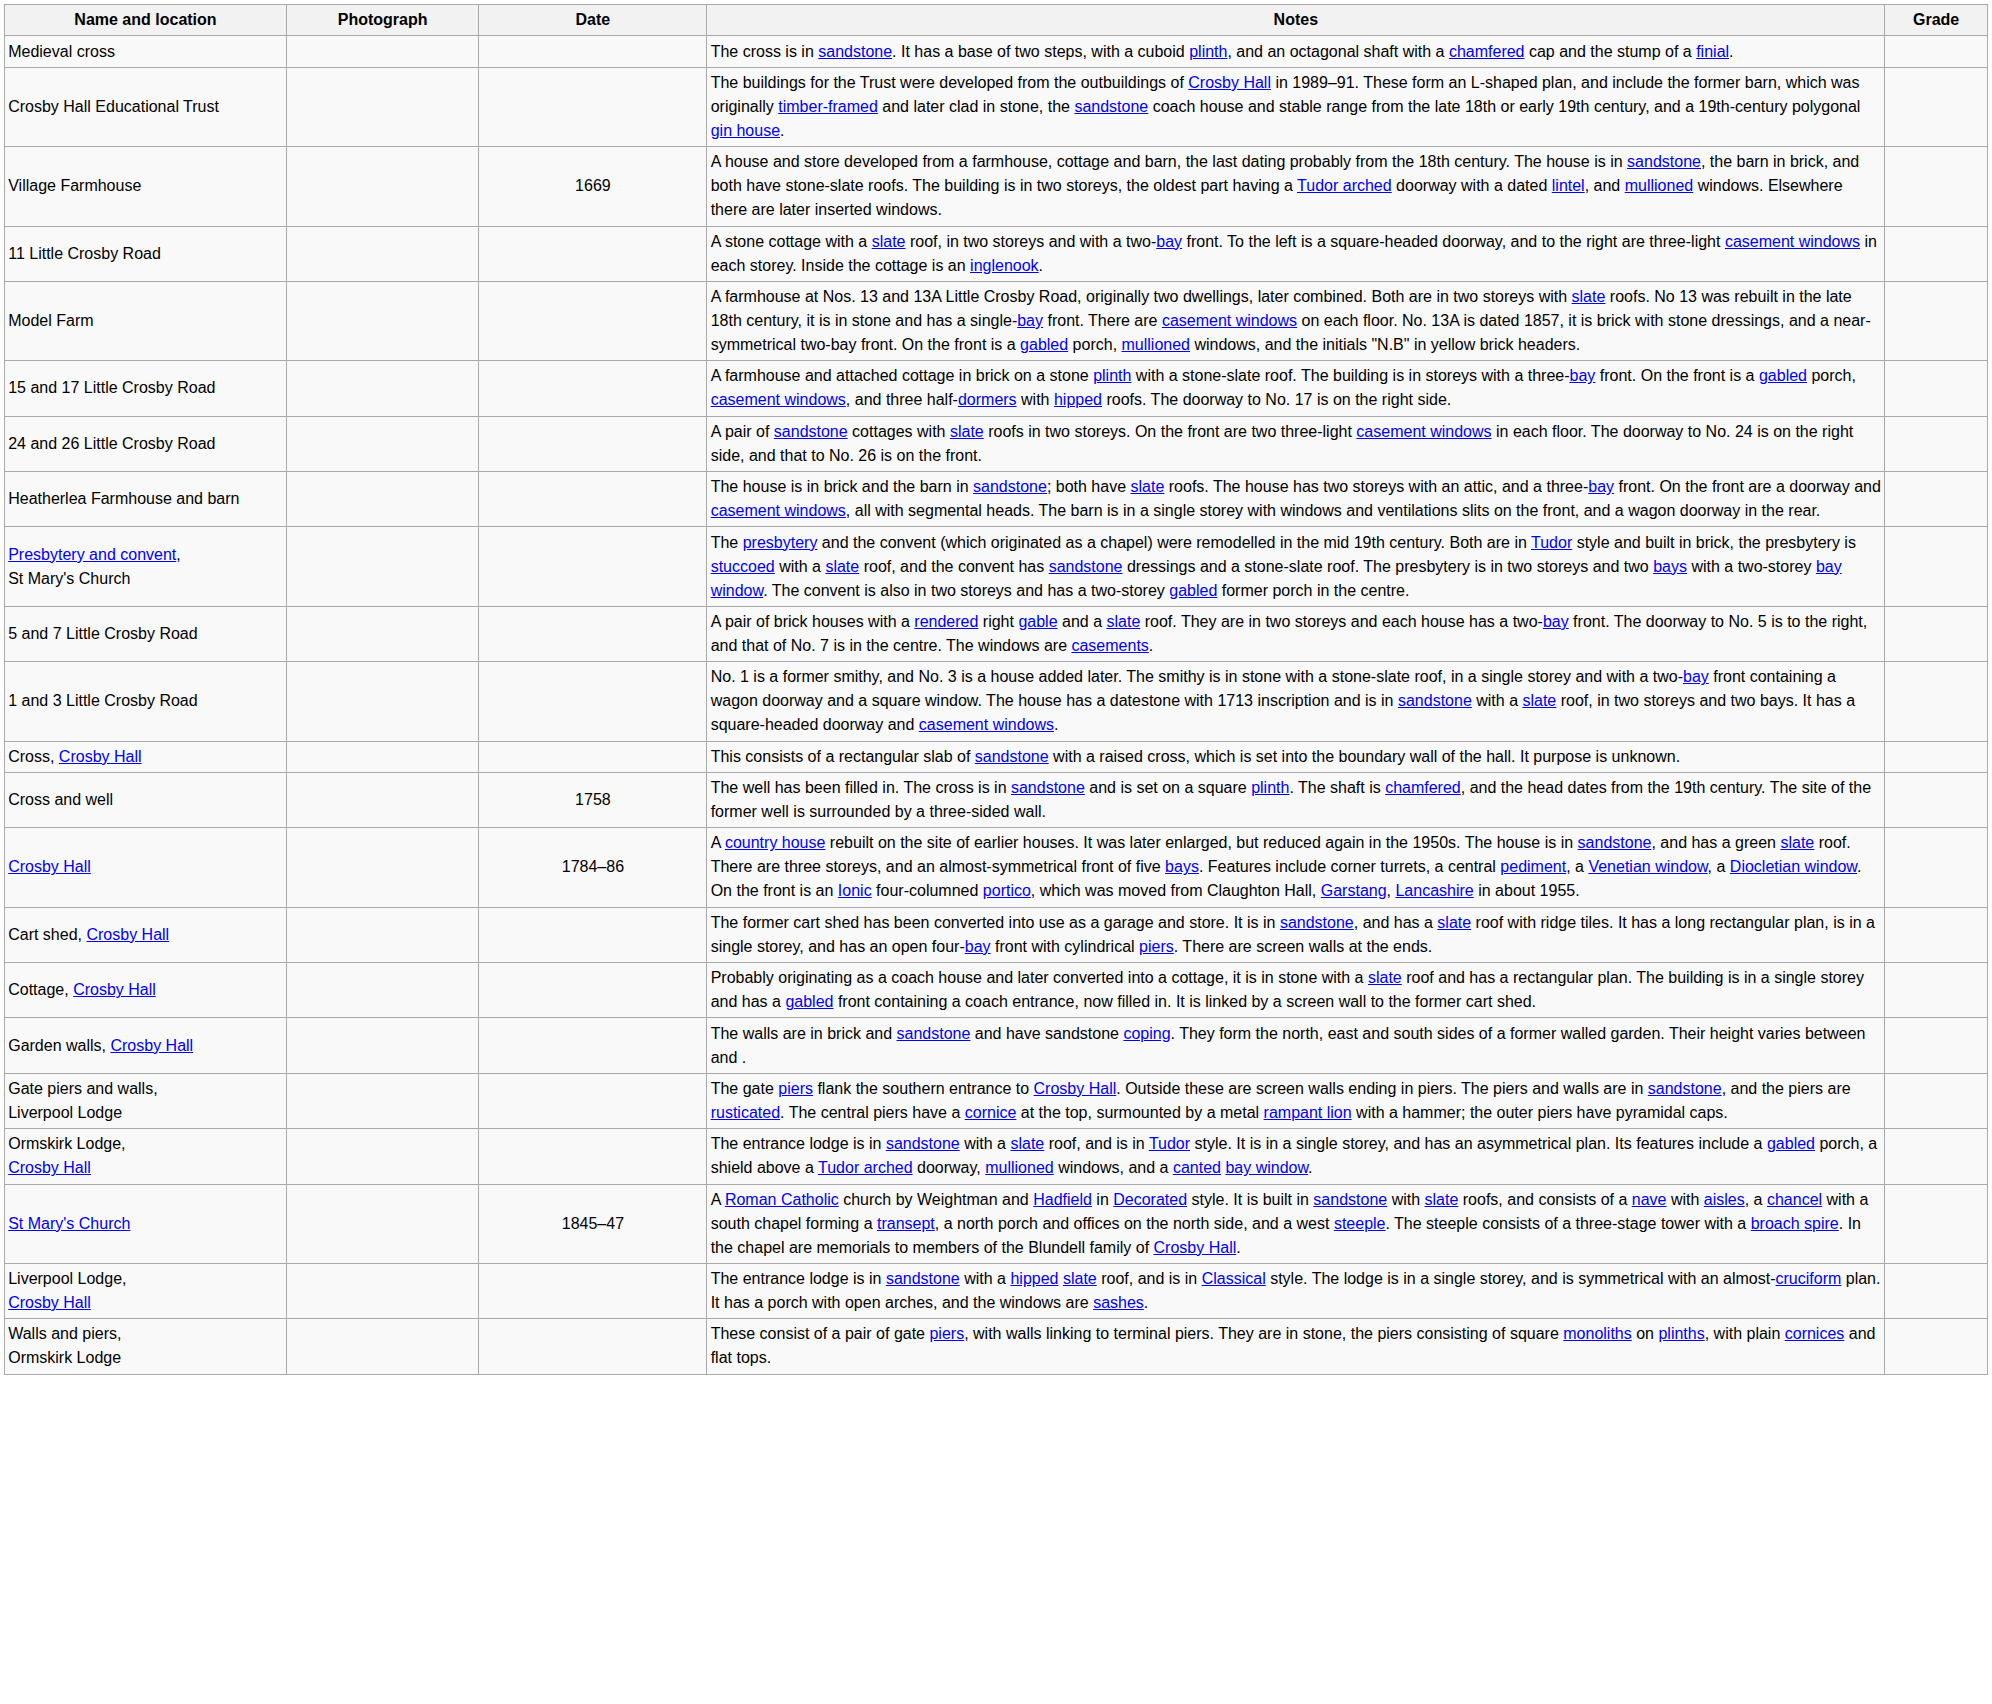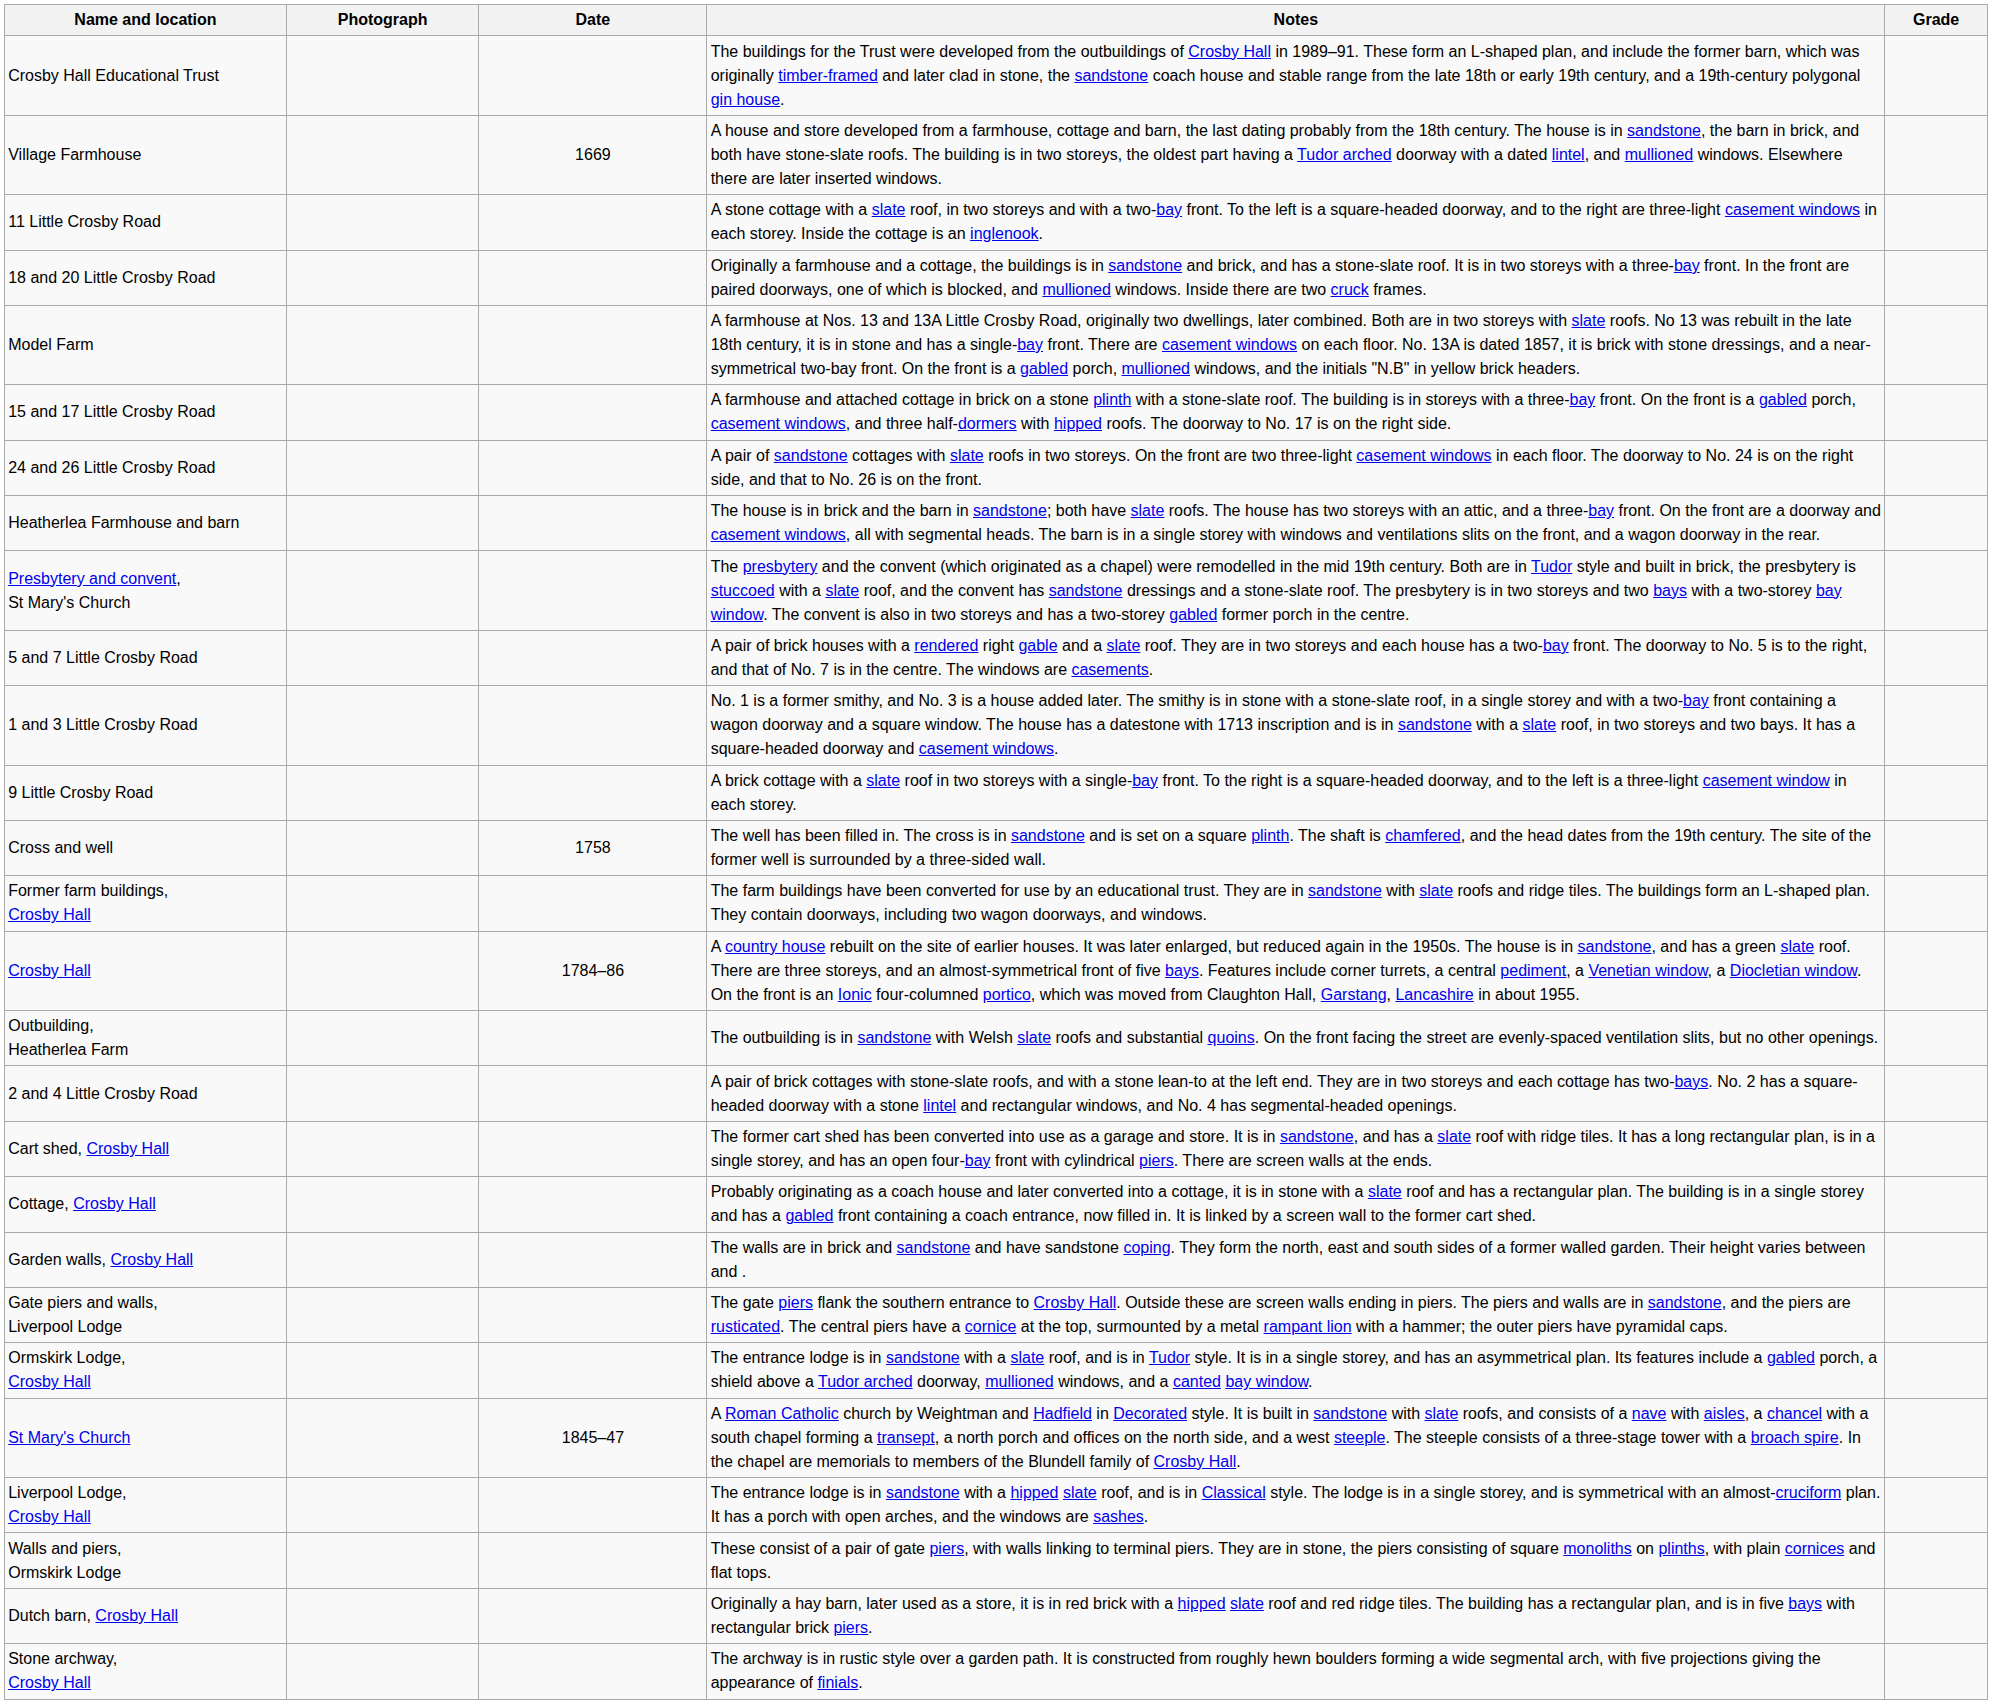 <table class="wikitable sortable plainrowheaders" style="width:100%;border:0px;text-align:left;line-height:150%;">
 <tr>
 <th scope="col"  style="width:150px">Name and location</th>
 <th scope="col"  style="width:100px" class="unsortable">Photograph</th>
 <th scope="col"  style="width:120px">Date</th>
 <th scope="col"  style="width:650px" class="unsortable">Notes</th>
 <th scope="col"  style="width:50px">Grade</th>
-</tr>
-<tr>
-<td>Medieval cross<br><small></small></td>
-<td></td>
-<td align="center"></td>
-<td>The cross is in <a href='#'>sandstone</a>.  It has a base of two steps, with a cuboid <a href='#'>plinth</a>, and an octagonal shaft with a <a href='#'>chamfered</a> cap and the stump of a <a href='#'>finial</a>.</td>
-<td align="center" ></td>
 </tr>
 <tr>
 <td>Crosby Hall Educational Trust<br><small></small></td>
 <td></td>
 <td align="center"></td>
 <td>The buildings for the Trust were developed from the outbuildings of <a href='#'>Crosby Hall</a> in 1989–91.  These form an L-shaped plan, and include the former barn, which was originally <a href='#'>timber-framed</a> and later clad in stone, the <a href='#'>sandstone</a> coach house and stable range from the late 18th or early 19th century, and a 19th-century polygonal <a href='#'>gin house</a>.</td>
 <td align="center" ></td>
 </tr>
 <tr>
 <td>Village Farmhouse<br><small></small></td>
 <td></td>
 <td align="center">1669</td>
 <td>A house and store developed from a farmhouse, cottage and barn, the last dating probably from the 18th century.  The house is in <a href='#'>sandstone</a>, the barn in brick, and both have stone-slate roofs.  The building is in two storeys, the oldest part having a <a href='#'>Tudor arched</a> doorway with a dated <a href='#'>lintel</a>, and <a href='#'>mullioned</a> windows.  Elsewhere there are later inserted windows.</td>
 <td align="center" ></td>
 </tr>
 <tr>
 <td>11 Little Crosby Road<br><small></small></td>
 <td></td>
 <td align="center"></td>
 <td>A stone cottage with a <a href='#'>slate</a> roof, in two storeys and with a two-<a href='#'>bay</a> front.  To the left is a square-headed doorway, and to the right are three-light <a href='#'>casement windows</a> in each storey.  Inside the cottage is an <a href='#'>inglenook</a>.</td>
+<td align="center" ></td>
+</tr>
+<tr>
+<td>18 and 20 Little Crosby Road<br><small></small></td>
+<td></td>
+<td align="center"></td>
+<td>Originally a farmhouse and a cottage, the buildings is in <a href='#'>sandstone</a> and brick, and has a stone-slate roof.  It is in two storeys with a three-<a href='#'>bay</a> front.  In the front are paired doorways, one of which is blocked, and <a href='#'>mullioned</a> windows.  Inside there are two <a href='#'>cruck</a> frames.</td>
 <td align="center" ></td>
 </tr>
 <tr>
 <td>Model Farm<br><small></small></td>
 <td><br></td>
 <td align="center"></td>
 <td>A farmhouse at Nos. 13 and 13A Little Crosby Road, originally two dwellings, later combined.  Both are in two storeys with <a href='#'>slate</a> roofs.  No 13 was rebuilt in the late 18th century, it is in stone and has a single-<a href='#'>bay</a> front.  There are <a href='#'>casement windows</a> on each floor.  No. 13A is dated 1857, it is brick with stone dressings, and a near-symmetrical two-bay front.  On the front is a <a href='#'>gabled</a> porch, <a href='#'>mullioned</a> windows, and the initials "N.B" in yellow brick headers.</td>
 <td align="center" ></td>
 </tr>
 <tr>
 <td>15 and 17 Little Crosby Road<br><small></small></td>
 <td></td>
 <td align="center"></td>
 <td>A farmhouse and attached cottage in brick on a stone <a href='#'>plinth</a> with a stone-slate roof.  The building is in  storeys with a three-<a href='#'>bay</a> front.  On the front is a <a href='#'>gabled</a> porch, <a href='#'>casement windows</a>, and three half-<a href='#'>dormers</a> with <a href='#'>hipped</a> roofs.  The doorway to No. 17 is on the right side.</td>
 <td align="center" ></td>
 </tr>
 <tr>
 <td>24 and 26 Little Crosby Road<br><small></small></td>
 <td></td>
 <td align="center"></td>
 <td>A pair of <a href='#'>sandstone</a> cottages with <a href='#'>slate</a> roofs in two storeys.  On the front are two three-light <a href='#'>casement windows</a> in each floor.  The doorway to No. 24 is on the right side, and that to No. 26 is on the front.</td>
 <td align="center" ></td>
 </tr>
 <tr>
 <td>Heatherlea Farmhouse and barn<br><small></small></td>
 <td></td>
 <td align="center"></td>
 <td>The house is in brick and the barn in <a href='#'>sandstone</a>; both have <a href='#'>slate</a> roofs.  The house has two storeys with an attic, and a three-<a href='#'>bay</a> front.  On the front are a doorway and <a href='#'>casement windows</a>, all with segmental heads.  The barn is in a single storey with windows and ventilations slits on the front, and a wagon doorway in the rear.</td>
 <td align="center" ></td>
 </tr>
 <tr>
 <td><a href='#'>Presbytery and convent</a>,<br>St Mary's Church<br><small></small></td>
 <td></td>
 <td align="center"></td>
 <td>The <a href='#'>presbytery</a> and the convent (which originated as a chapel) were remodelled in the mid 19th century.  Both are in <a href='#'>Tudor</a> style and built in brick, the presbytery is <a href='#'>stuccoed</a> with a <a href='#'>slate</a> roof, and the convent has <a href='#'>sandstone</a> dressings and a stone-slate roof.  The presbytery is in two storeys and two <a href='#'>bays</a> with a two-storey <a href='#'>bay window</a>.  The convent is also in two storeys and has a two-storey <a href='#'>gabled</a> former porch in the centre.</td>
 <td align="center" ></td>
 </tr>
 <tr>
 <td>5 and 7 Little Crosby Road<br><small></small></td>
 <td></td>
 <td align="center"></td>
 <td>A pair of brick houses with a <a href='#'>rendered</a> right <a href='#'>gable</a> and a <a href='#'>slate</a> roof.  They are in two storeys and each house has a two-<a href='#'>bay</a> front.  The doorway to No. 5 is to the right, and that of No. 7 is in the centre.  The windows are <a href='#'>casements</a>.</td>
 <td align="center" ></td>
 </tr>
 <tr>
 <td>1 and 3 Little Crosby Road<br><small></small></td>
 <td></td>
 <td align="center"></td>
 <td>No. 1 is a former smithy, and No. 3 is a house added later.  The smithy is in stone with a stone-slate roof, in a single storey and with a two-<a href='#'>bay</a> front containing a wagon doorway and a square window.  The house has a datestone with 1713 inscription and is in <a href='#'>sandstone</a> with a <a href='#'>slate</a> roof, in two storeys and two bays.  It has a square-headed doorway and <a href='#'>casement windows</a>.</td>
 <td align="center" ></td>
 </tr>
 <tr>
-<td>Cross, <a href='#'>Crosby Hall</a><br><small></small></td>
+<td>9 Little Crosby Road<br><small></small></td>
 <td></td>
 <td align="center"></td>
-<td>This consists of a rectangular slab of <a href='#'>sandstone</a> with a raised cross, which is set into the boundary wall of the hall.  It purpose is unknown.</td>
+<td>A brick cottage with a <a href='#'>slate</a> roof in two storeys with a single-<a href='#'>bay</a> front.  To the right is a square-headed doorway, and to the left is a three-light <a href='#'>casement window</a> in each storey.</td>
 <td align="center" ></td>
 </tr>
 <tr>
 <td>Cross and well<br><small></small></td>
 <td></td>
 <td align="center">1758</td>
 <td>The well has been filled in.  The cross is in <a href='#'>sandstone</a> and is set on a square <a href='#'>plinth</a>.  The shaft is <a href='#'>chamfered</a>, and the head dates from the 19th century.  The site of the former well is surrounded by a three-sided wall.</td>
 <td align="center" ></td>
 </tr>
 <tr>
+<td>Former farm buildings,<br><a href='#'>Crosby Hall</a><br><small></small></td>
+<td></td>
+<td align="center"></td>
+<td>The farm buildings have been converted for use by an educational trust.  They are in <a href='#'>sandstone</a> with <a href='#'>slate</a> roofs and ridge tiles.  The buildings form an L-shaped plan.  They contain doorways, including two wagon doorways, and windows.</td>
+<td align="center" ></td>
+</tr>
+<tr>
 <td><a href='#'>Crosby Hall</a><br><small></small></td>
 <td></td>
 <td align="center">1784–86</td>
 <td>A <a href='#'>country house</a> rebuilt on the site of earlier houses.  It was later enlarged, but reduced again in the 1950s.  The house is in <a href='#'>sandstone</a>, and has a green <a href='#'>slate</a> roof.  There are three storeys, and an almost-symmetrical front of five <a href='#'>bays</a>.  Features include corner turrets, a central <a href='#'>pediment</a>, a <a href='#'>Venetian window</a>, a <a href='#'>Diocletian window</a>.  On the front is an <a href='#'>Ionic</a> four-columned <a href='#'>portico</a>, which was moved from Claughton Hall, <a href='#'>Garstang</a>, <a href='#'>Lancashire</a> in about 1955.</td>
+<td align="center" ></td>
+</tr>
+<tr>
+<td>Outbuilding,<br>Heatherlea Farm<br><small></small></td>
+<td></td>
+<td align="center"></td>
+<td>The outbuilding is in <a href='#'>sandstone</a> with Welsh <a href='#'>slate</a> roofs and substantial <a href='#'>quoins</a>.  On the front facing the street are evenly-spaced ventilation slits, but no other openings.</td>
+<td align="center" ></td>
+</tr>
+<tr>
+<td>2 and 4 Little Crosby Road<br><small></small></td>
+<td></td>
+<td align="center"></td>
+<td>A pair of brick cottages with stone-slate roofs, and with a stone lean-to at the left end.  They are in two storeys and each cottage has two-<a href='#'>bays</a>.  No. 2 has a square-headed doorway with a stone <a href='#'>lintel</a> and rectangular windows, and No. 4 has segmental-headed openings.</td>
 <td align="center" ></td>
 </tr>
 <tr>
 <td>Cart shed, <a href='#'>Crosby Hall</a><br><small></small></td>
 <td></td>
 <td align="center"></td>
 <td>The former cart shed has been converted into use as a garage and store.  It is in <a href='#'>sandstone</a>, and has a <a href='#'>slate</a> roof with ridge tiles.  It has a long rectangular plan, is in a single storey, and has an open four-<a href='#'>bay</a> front with cylindrical <a href='#'>piers</a>.  There are screen walls at the ends.</td>
 <td align="center" ></td>
 </tr>
 <tr>
 <td>Cottage, <a href='#'>Crosby Hall</a><br><small></small></td>
 <td></td>
 <td align="center"></td>
 <td>Probably originating as a coach house and later converted into a cottage, it is in stone with a <a href='#'>slate</a> roof and has a rectangular plan.  The building is in a single storey and has a <a href='#'>gabled</a> front containing a coach entrance, now filled in.  It is linked by a screen wall to the former cart shed.</td>
 <td align="center" ></td>
 </tr>
 <tr>
 <td>Garden walls, <a href='#'>Crosby Hall</a><br><small></small></td>
 <td></td>
 <td align="center"></td>
 <td>The walls are in brick and <a href='#'>sandstone</a> and have sandstone <a href='#'>coping</a>.  They form the north, east and south sides of a former walled garden.  Their height varies between  and .</td>
 <td align="center" ></td>
 </tr>
 <tr>
 <td>Gate piers and walls,<br>Liverpool Lodge<br><small></small></td>
 <td></td>
 <td align="center"></td>
 <td>The gate <a href='#'>piers</a> flank the southern entrance to <a href='#'>Crosby Hall</a>.  Outside these are screen walls ending in piers.  The piers and walls are in <a href='#'>sandstone</a>, and the piers are <a href='#'>rusticated</a>. The central piers have a <a href='#'>cornice</a> at the top, surmounted by a metal <a href='#'>rampant lion</a> with a hammer; the outer piers have pyramidal caps.</td>
 <td align="center" ></td>
 </tr>
 <tr>
 <td>Ormskirk Lodge,<br><a href='#'>Crosby Hall</a><br><small></small></td>
 <td></td>
 <td align="center"></td>
 <td>The entrance lodge is in <a href='#'>sandstone</a> with a <a href='#'>slate</a> roof, and is in <a href='#'>Tudor</a> style.  It is in a single storey, and has an asymmetrical plan.  Its features include a <a href='#'>gabled</a> porch, a shield above a <a href='#'>Tudor arched</a> doorway, <a href='#'>mullioned</a> windows, and a <a href='#'>canted</a> <a href='#'>bay window</a>.</td>
 <td align="center" ></td>
 </tr>
 <tr>
 <td><a href='#'>St Mary's Church</a><br><small></small></td>
 <td></td>
 <td align="center">1845–47</td>
 <td>A <a href='#'>Roman Catholic</a> church by Weightman and <a href='#'>Hadfield</a> in <a href='#'>Decorated</a> style.  It is built in <a href='#'>sandstone</a> with <a href='#'>slate</a> roofs, and consists of a <a href='#'>nave</a> with <a href='#'>aisles</a>, a <a href='#'>chancel</a> with a south chapel forming a <a href='#'>transept</a>, a north porch and offices on the north side, and a west <a href='#'>steeple</a>.  The steeple consists of a three-stage tower with a <a href='#'>broach spire</a>.  In the chapel are memorials to members of the Blundell family of <a href='#'>Crosby Hall</a>.</td>
 <td align="center" ></td>
 </tr>
 <tr>
 <td>Liverpool Lodge,<br><a href='#'>Crosby Hall</a><br><small></small></td>
 <td></td>
 <td align="center"></td>
 <td>The entrance lodge is in <a href='#'>sandstone</a> with a <a href='#'>hipped</a> <a href='#'>slate</a> roof, and is in <a href='#'>Classical</a> style.  The lodge is in a single storey, and is symmetrical with an almost-<a href='#'>cruciform</a> plan.  It has a porch with open arches, and the windows are <a href='#'>sashes</a>.</td>
 <td align="center" ></td>
 </tr>
 <tr>
 <td>Walls and piers,<br>Ormskirk Lodge<br><small></small></td>
 <td></td>
 <td align="center"></td>
 <td>These consist of a pair of gate <a href='#'>piers</a>, with walls linking to terminal piers.  They are in stone, the piers consisting of square <a href='#'>monoliths</a> on <a href='#'>plinths</a>, with plain <a href='#'>cornices</a> and flat tops.</td>
 <td align="center" ></td>
 </tr>
 <tr>
+<td>Dutch barn, <a href='#'>Crosby Hall</a><br><small></small></td>
+<td></td>
+<td align="center"></td>
+<td>Originally a hay barn, later used as a store, it is in red brick with a <a href='#'>hipped</a> <a href='#'>slate</a> roof and red ridge tiles.  The building has a rectangular plan, and is in five <a href='#'>bays</a> with rectangular brick <a href='#'>piers</a>.</td>
+<td align="center" ></td>
+</tr>
+<tr>
+<td>Stone archway,<br><a href='#'>Crosby Hall</a><br><small></small></td>
+<td></td>
+<td align="center"></td>
+<td>The archway is in rustic style over a garden path.  It is constructed from roughly hewn boulders forming a wide segmental arch, with five projections giving the appearance of <a href='#'>finials</a>.</td>
+<td align="center" ></td>
+</tr>
+<tr>
 </tr>
 </table>
